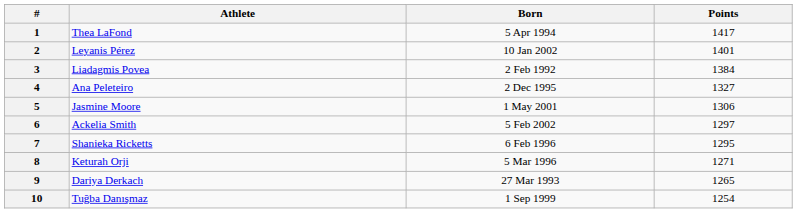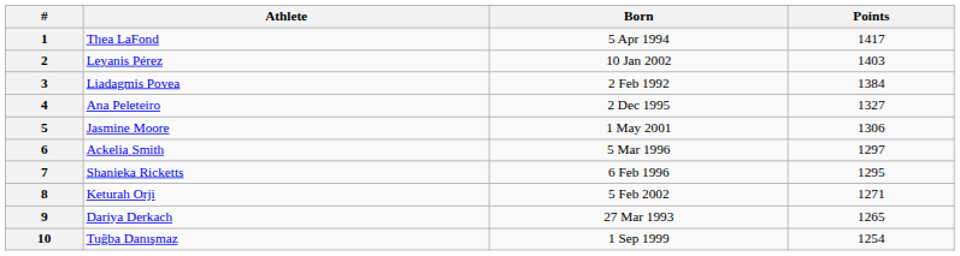 <table class="wikitable" width=80% style="font-size:90%; text-align:center;">
 <tr>
 <th>#</th>
 <th>Athlete</th>
 <th>Born</th>
 <th>Points</th>
 </tr>
 <tr>
 <th>1</th>
 <td align=left> <a href='#'>Thea LaFond</a></td>
 <td>5 Apr 1994</td>
 <td>1417</td>
 </tr>
 <tr>
 <th>2</th>
 <td align=left> <a href='#'>Leyanis Pérez</a></td>
 <td>10 Jan 2002</td>
-<td>1401</td>
+<td>1403</td>
 </tr>
 <tr>
 <th>3</th>
 <td align=left> <a href='#'>Liadagmis Povea</a></td>
 <td>2 Feb 1992</td>
 <td>1384</td>
 </tr>
 <tr>
 <th>4</th>
 <td align=left> <a href='#'>Ana Peleteiro</a></td>
 <td>2 Dec 1995</td>
 <td>1327</td>
 </tr>
 <tr>
 <th>5</th>
 <td align=left> <a href='#'>Jasmine Moore</a></td>
 <td>1 May 2001</td>
 <td>1306</td>
 </tr>
 <tr>
 <th>6</th>
 <td align=left> <a href='#'>Ackelia Smith</a></td>
-<td>5 Feb 2002</td>
+<td>5 Mar 1996</td>
 <td>1297</td>
 </tr>
 <tr>
 <th>7</th>
 <td align=left> <a href='#'>Shanieka Ricketts</a></td>
 <td>6 Feb 1996</td>
 <td>1295</td>
 </tr>
 <tr>
 <th>8</th>
 <td align=left> <a href='#'>Keturah Orji</a></td>
-<td>5 Mar 1996</td>
+<td>5 Feb 2002</td>
 <td>1271</td>
 </tr>
 <tr>
 <th>9</th>
 <td align=left> <a href='#'>Dariya Derkach</a></td>
 <td>27 Mar 1993</td>
 <td>1265</td>
 </tr>
 <tr>
 <th>10</th>
 <td align=left> <a href='#'>Tuğba Danışmaz</a></td>
 <td>1 Sep 1999</td>
 <td>1254</td>
 </tr>
 </table>
